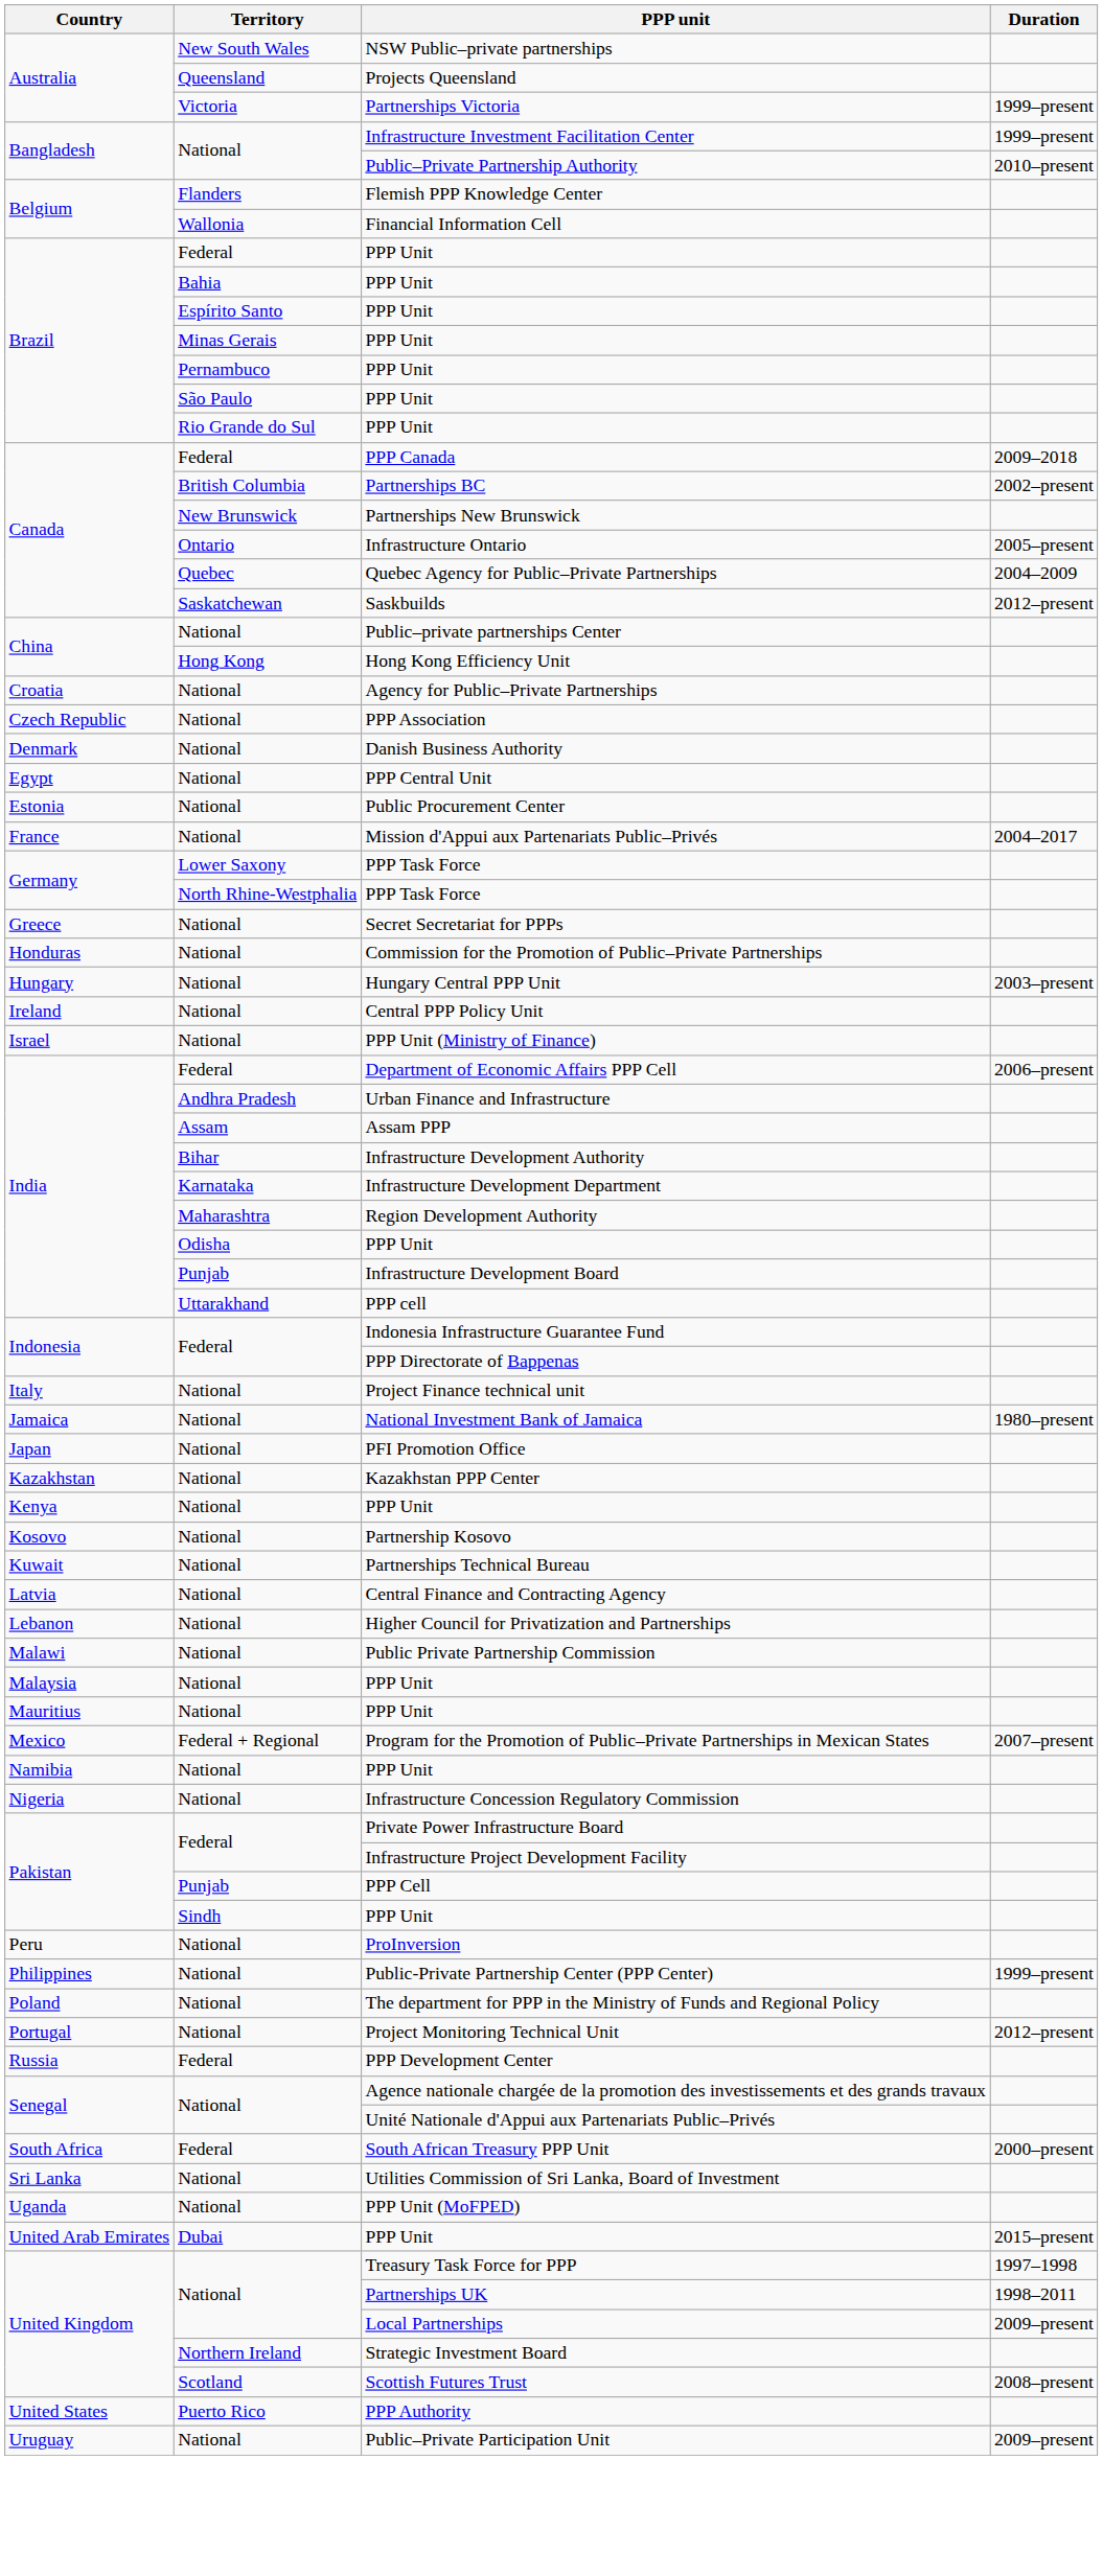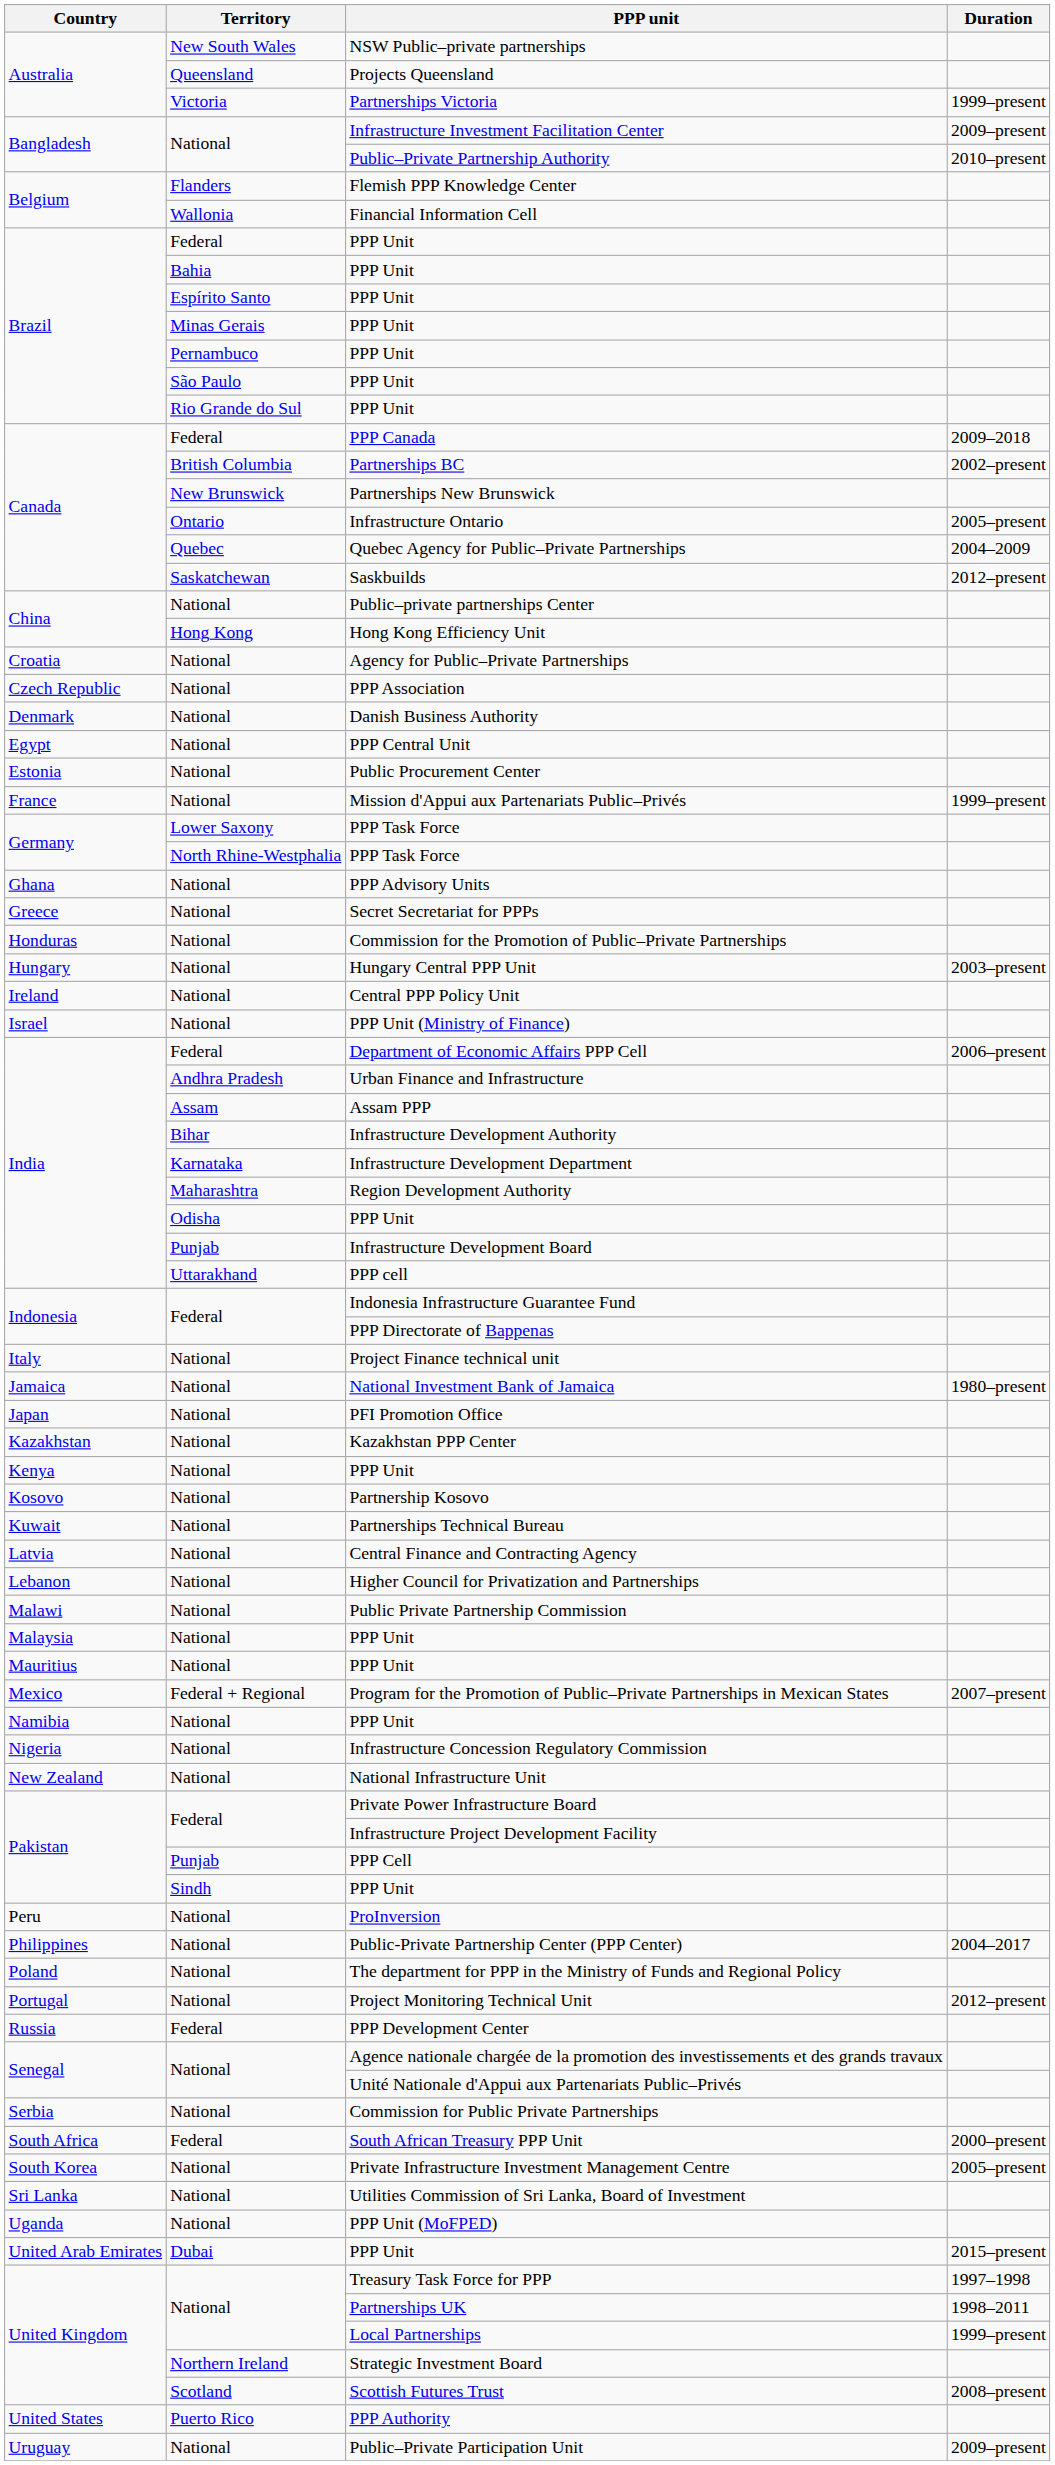 <table class="wikitable">
 <tr>
 <th>Country</th>
 <th>Territory</th>
 <th>PPP unit</th>
 <th>Duration</th>
 </tr>
 <tr>
 <td rowspan="3"> <a href='#'>Australia</a></td>
 <td> <a href='#'>New South Wales</a></td>
 <td>NSW Public–private partnerships</td>
 <td></td>
 </tr>
 <tr>
 <td> <a href='#'>Queensland</a></td>
 <td>Projects Queensland</td>
 <td></td>
 </tr>
 <tr>
 <td> <a href='#'>Victoria</a></td>
 <td><a href='#'>Partnerships Victoria</a></td>
 <td>1999–present</td>
 </tr>
 <tr>
 <td rowspan="2"> <a href='#'>Bangladesh</a></td>
 <td rowspan="2">National</td>
 <td><a href='#'>Infrastructure Investment Facilitation Center</a></td>
-<td>1999–present</td>
+<td>2009–present</td>
 </tr>
 <tr>
 <td><a href='#'>Public–Private Partnership Authority</a></td>
 <td>2010–present</td>
 </tr>
 <tr>
 <td rowspan="2"> <a href='#'>Belgium</a></td>
 <td> <a href='#'>Flanders</a></td>
 <td>Flemish PPP Knowledge Center</td>
 <td></td>
 </tr>
 <tr>
 <td> <a href='#'>Wallonia</a></td>
 <td>Financial Information Cell</td>
 <td></td>
 </tr>
 <tr>
 <td rowspan="7"> <a href='#'>Brazil</a></td>
 <td>Federal</td>
 <td>PPP Unit</td>
 <td></td>
 </tr>
 <tr>
 <td> <a href='#'>Bahia</a></td>
 <td>PPP Unit</td>
 <td></td>
 </tr>
 <tr>
 <td> <a href='#'>Espírito Santo</a></td>
 <td>PPP Unit</td>
 <td></td>
 </tr>
 <tr>
 <td> <a href='#'>Minas Gerais</a></td>
 <td>PPP Unit</td>
 <td></td>
 </tr>
 <tr>
 <td> <a href='#'>Pernambuco</a></td>
 <td>PPP Unit</td>
 <td></td>
 </tr>
 <tr>
 <td> <a href='#'>São Paulo</a></td>
 <td>PPP Unit</td>
 <td></td>
 </tr>
 <tr>
 <td> <a href='#'>Rio Grande do Sul</a></td>
 <td>PPP Unit</td>
 <td></td>
 </tr>
 <tr>
 <td rowspan="6"> <a href='#'>Canada</a></td>
 <td>Federal</td>
 <td><a href='#'>PPP Canada</a></td>
 <td>2009–2018</td>
 </tr>
 <tr>
 <td> <a href='#'>British Columbia</a></td>
 <td><a href='#'>Partnerships BC</a></td>
 <td>2002–present</td>
 </tr>
 <tr>
 <td> <a href='#'>New Brunswick</a></td>
 <td>Partnerships New Brunswick</td>
 <td></td>
 </tr>
 <tr>
 <td> <a href='#'>Ontario</a></td>
 <td>Infrastructure Ontario</td>
 <td>2005–present</td>
 </tr>
 <tr>
 <td> <a href='#'>Quebec</a></td>
 <td>Quebec Agency for Public–Private Partnerships</td>
 <td>2004–2009</td>
 </tr>
 <tr>
 <td> <a href='#'>Saskatchewan</a></td>
 <td>Saskbuilds</td>
 <td>2012–present</td>
 </tr>
 <tr>
 <td rowspan="2"> <a href='#'>China</a></td>
 <td>National</td>
 <td>Public–private partnerships Center</td>
 <td></td>
 </tr>
 <tr>
 <td> <a href='#'>Hong Kong</a></td>
 <td>Hong Kong Efficiency Unit</td>
 <td></td>
 </tr>
 <tr>
 <td> <a href='#'>Croatia</a></td>
 <td>National</td>
 <td>Agency for Public–Private Partnerships</td>
 <td></td>
 </tr>
 <tr>
 <td> <a href='#'>Czech Republic</a></td>
 <td>National</td>
 <td>PPP Association</td>
 <td></td>
 </tr>
 <tr>
 <td> <a href='#'>Denmark</a></td>
 <td>National</td>
 <td>Danish Business Authority</td>
 <td></td>
 </tr>
 <tr>
 <td> <a href='#'>Egypt</a></td>
 <td>National</td>
 <td>PPP Central Unit</td>
 <td></td>
 </tr>
 <tr>
 <td> <a href='#'>Estonia</a></td>
 <td>National</td>
 <td>Public Procurement Center</td>
 <td></td>
 </tr>
 <tr>
 <td> <a href='#'>France</a></td>
 <td>National</td>
 <td>Mission d'Appui aux Partenariats Public–Privés</td>
-<td>2004–2017</td>
+<td>1999–present</td>
 </tr>
 <tr>
 <td rowspan="2"> <a href='#'>Germany</a></td>
 <td> <a href='#'>Lower Saxony</a></td>
 <td>PPP Task Force</td>
 <td></td>
 </tr>
 <tr>
 <td> <a href='#'>North Rhine-Westphalia</a></td>
 <td>PPP Task Force</td>
+<td></td>
+</tr>
+<tr>
+<td> <a href='#'>Ghana</a></td>
+<td>National</td>
+<td>PPP Advisory Units</td>
 <td></td>
 </tr>
 <tr>
 <td> <a href='#'>Greece</a></td>
 <td>National</td>
 <td>Secret Secretariat for PPPs</td>
 <td></td>
 </tr>
 <tr>
 <td> <a href='#'>Honduras</a></td>
 <td>National</td>
 <td>Commission for the Promotion of Public–Private Partnerships</td>
 <td></td>
 </tr>
 <tr>
 <td> <a href='#'>Hungary</a></td>
 <td>National</td>
 <td>Hungary Central PPP Unit</td>
 <td>2003–present</td>
 </tr>
 <tr>
 <td> <a href='#'>Ireland</a></td>
 <td>National</td>
 <td>Central PPP Policy Unit</td>
 <td></td>
 </tr>
 <tr>
 <td> <a href='#'>Israel</a></td>
 <td>National</td>
 <td>PPP Unit (<a href='#'>Ministry of Finance</a>)</td>
 <td></td>
 </tr>
 <tr>
 <td rowspan="9"> <a href='#'>India</a></td>
 <td>Federal</td>
 <td><a href='#'>Department of Economic Affairs</a> PPP Cell</td>
 <td>2006–present</td>
 </tr>
 <tr>
 <td><a href='#'>Andhra Pradesh</a></td>
 <td>Urban Finance and Infrastructure</td>
 <td></td>
 </tr>
 <tr>
 <td><a href='#'>Assam</a></td>
 <td>Assam PPP</td>
 <td></td>
 </tr>
 <tr>
 <td><a href='#'>Bihar</a></td>
 <td>Infrastructure Development Authority</td>
 <td></td>
 </tr>
 <tr>
 <td><a href='#'>Karnataka</a></td>
 <td>Infrastructure Development Department</td>
 <td></td>
 </tr>
 <tr>
 <td><a href='#'>Maharashtra</a></td>
 <td>Region Development Authority</td>
 <td></td>
 </tr>
 <tr>
 <td><a href='#'>Odisha</a></td>
 <td>PPP Unit</td>
 <td></td>
 </tr>
 <tr>
 <td><a href='#'>Punjab</a></td>
 <td>Infrastructure Development Board</td>
 <td></td>
 </tr>
 <tr>
 <td><a href='#'>Uttarakhand</a></td>
 <td>PPP cell</td>
 <td></td>
 </tr>
 <tr>
 <td rowspan="2"> <a href='#'>Indonesia</a></td>
 <td rowspan="2">Federal</td>
 <td>Indonesia Infrastructure Guarantee Fund</td>
 <td></td>
 </tr>
 <tr>
 <td>PPP Directorate of <a href='#'>Bappenas</a></td>
 <td></td>
 </tr>
 <tr>
 <td> <a href='#'>Italy</a></td>
 <td>National</td>
 <td>Project Finance technical unit</td>
 <td></td>
 </tr>
 <tr>
 <td> <a href='#'>Jamaica</a></td>
 <td>National</td>
 <td><a href='#'>National Investment Bank of Jamaica</a></td>
 <td>1980–present</td>
 </tr>
 <tr>
 <td> <a href='#'>Japan</a></td>
 <td>National</td>
 <td>PFI Promotion Office</td>
 <td></td>
 </tr>
 <tr>
 <td> <a href='#'>Kazakhstan</a></td>
 <td>National</td>
 <td>Kazakhstan PPP Center</td>
 <td></td>
 </tr>
 <tr>
 <td> <a href='#'>Kenya</a></td>
 <td>National</td>
 <td>PPP Unit</td>
 <td></td>
 </tr>
 <tr>
 <td> <a href='#'>Kosovo</a></td>
 <td>National</td>
 <td>Partnership Kosovo</td>
 <td></td>
 </tr>
 <tr>
 <td> <a href='#'>Kuwait</a></td>
 <td>National</td>
 <td>Partnerships Technical Bureau</td>
 <td></td>
 </tr>
 <tr>
 <td> <a href='#'>Latvia</a></td>
 <td>National</td>
 <td>Central Finance and Contracting Agency</td>
 <td></td>
 </tr>
 <tr>
 <td> <a href='#'>Lebanon</a></td>
 <td>National</td>
 <td>Higher Council for Privatization and Partnerships</td>
 <td></td>
 </tr>
 <tr>
 <td> <a href='#'>Malawi</a></td>
 <td>National</td>
 <td>Public Private Partnership Commission</td>
 <td></td>
 </tr>
 <tr>
 <td> <a href='#'>Malaysia</a></td>
 <td>National</td>
 <td>PPP Unit</td>
 <td></td>
 </tr>
 <tr>
 <td> <a href='#'>Mauritius</a></td>
 <td>National</td>
 <td>PPP Unit</td>
 <td></td>
 </tr>
 <tr>
 <td> <a href='#'>Mexico</a></td>
 <td>Federal + Regional</td>
 <td>Program for the Promotion of Public–Private Partnerships in Mexican States</td>
 <td>2007–present</td>
 </tr>
 <tr>
 <td> <a href='#'>Namibia</a></td>
 <td>National</td>
 <td>PPP Unit</td>
 <td></td>
 </tr>
 <tr>
 <td> <a href='#'>Nigeria</a></td>
 <td>National</td>
 <td>Infrastructure Concession Regulatory Commission</td>
 <td></td>
 </tr>
 <tr>
+<td> <a href='#'>New Zealand</a></td>
+<td>National</td>
+<td>National Infrastructure Unit</td>
+<td></td>
+</tr>
+<tr>
 <td rowspan="4"> <a href='#'>Pakistan</a></td>
 <td rowspan="2">Federal</td>
 <td>Private Power Infrastructure Board</td>
 <td></td>
 </tr>
 <tr>
 <td>Infrastructure Project Development Facility</td>
 <td></td>
 </tr>
 <tr>
 <td> <a href='#'>Punjab</a></td>
 <td>PPP Cell</td>
 <td></td>
 </tr>
 <tr>
 <td> <a href='#'>Sindh</a></td>
 <td>PPP Unit</td>
 <td></td>
 </tr>
 <tr>
 <td> Peru</td>
 <td>National</td>
 <td><a href='#'>ProInversion</a></td>
 <td></td>
 </tr>
 <tr>
 <td> <a href='#'>Philippines</a></td>
 <td>National</td>
 <td>Public-Private Partnership Center (PPP Center)</td>
-<td>1999–present</td>
+<td>2004–2017</td>
 </tr>
 <tr>
 <td> <a href='#'>Poland</a></td>
 <td>National</td>
 <td>The department for PPP in the Ministry of Funds and Regional Policy</td>
 <td></td>
 </tr>
 <tr>
 <td> <a href='#'>Portugal</a></td>
 <td>National</td>
 <td>Project Monitoring Technical Unit</td>
 <td>2012–present</td>
 </tr>
 <tr>
 <td> <a href='#'>Russia</a></td>
 <td>Federal</td>
 <td>PPP Development Center</td>
 <td></td>
 </tr>
 <tr>
 <td rowspan="2"> <a href='#'>Senegal</a></td>
 <td rowspan="2">National</td>
 <td>Agence nationale chargée de la promotion des investissements et des grands travaux</td>
 <td></td>
 </tr>
 <tr>
 <td>Unité Nationale d'Appui aux Partenariats Public–Privés</td>
 <td></td>
 </tr>
 <tr>
+<td> <a href='#'>Serbia</a></td>
+<td>National</td>
+<td>Commission for Public Private Partnerships</td>
+<td></td>
+</tr>
+<tr>
 <td> <a href='#'>South Africa</a></td>
 <td>Federal</td>
 <td><a href='#'>South African Treasury</a> PPP Unit</td>
 <td>2000–present</td>
+</tr>
+<tr>
+<td> <a href='#'>South Korea</a></td>
+<td>National</td>
+<td>Private Infrastructure Investment Management Centre</td>
+<td>2005–present</td>
 </tr>
 <tr>
 <td> <a href='#'>Sri Lanka</a></td>
 <td>National</td>
 <td>Utilities Commission of Sri Lanka, Board of Investment</td>
 <td></td>
 </tr>
 <tr>
 <td> <a href='#'>Uganda</a></td>
 <td>National</td>
 <td>PPP Unit (<a href='#'>MoFPED</a>)</td>
 <td></td>
 </tr>
 <tr>
 <td> <a href='#'>United Arab Emirates</a></td>
 <td> <a href='#'>Dubai</a></td>
 <td>PPP Unit</td>
 <td>2015–present</td>
 </tr>
 <tr>
 <td rowspan="5"> <a href='#'>United Kingdom</a></td>
 <td rowspan="3">National</td>
 <td>Treasury Task Force for PPP</td>
 <td>1997–1998</td>
 </tr>
 <tr>
 <td><a href='#'>Partnerships UK</a></td>
 <td>1998–2011</td>
 </tr>
 <tr>
 <td><a href='#'>Local Partnerships</a></td>
-<td>2009–present</td>
+<td>1999–present</td>
 </tr>
 <tr>
 <td><a href='#'>Northern Ireland</a></td>
 <td>Strategic Investment Board</td>
 <td></td>
 </tr>
 <tr>
 <td> <a href='#'>Scotland</a></td>
 <td><a href='#'>Scottish Futures Trust</a></td>
 <td>2008–present</td>
 </tr>
 <tr>
 <td> <a href='#'>United States</a></td>
 <td> <a href='#'>Puerto Rico</a></td>
 <td><a href='#'>PPP Authority</a></td>
 <td></td>
 </tr>
 <tr>
 <td> <a href='#'>Uruguay</a></td>
 <td>National</td>
 <td>Public–Private Participation Unit</td>
 <td>2009–present</td>
 </tr>
 </table>
